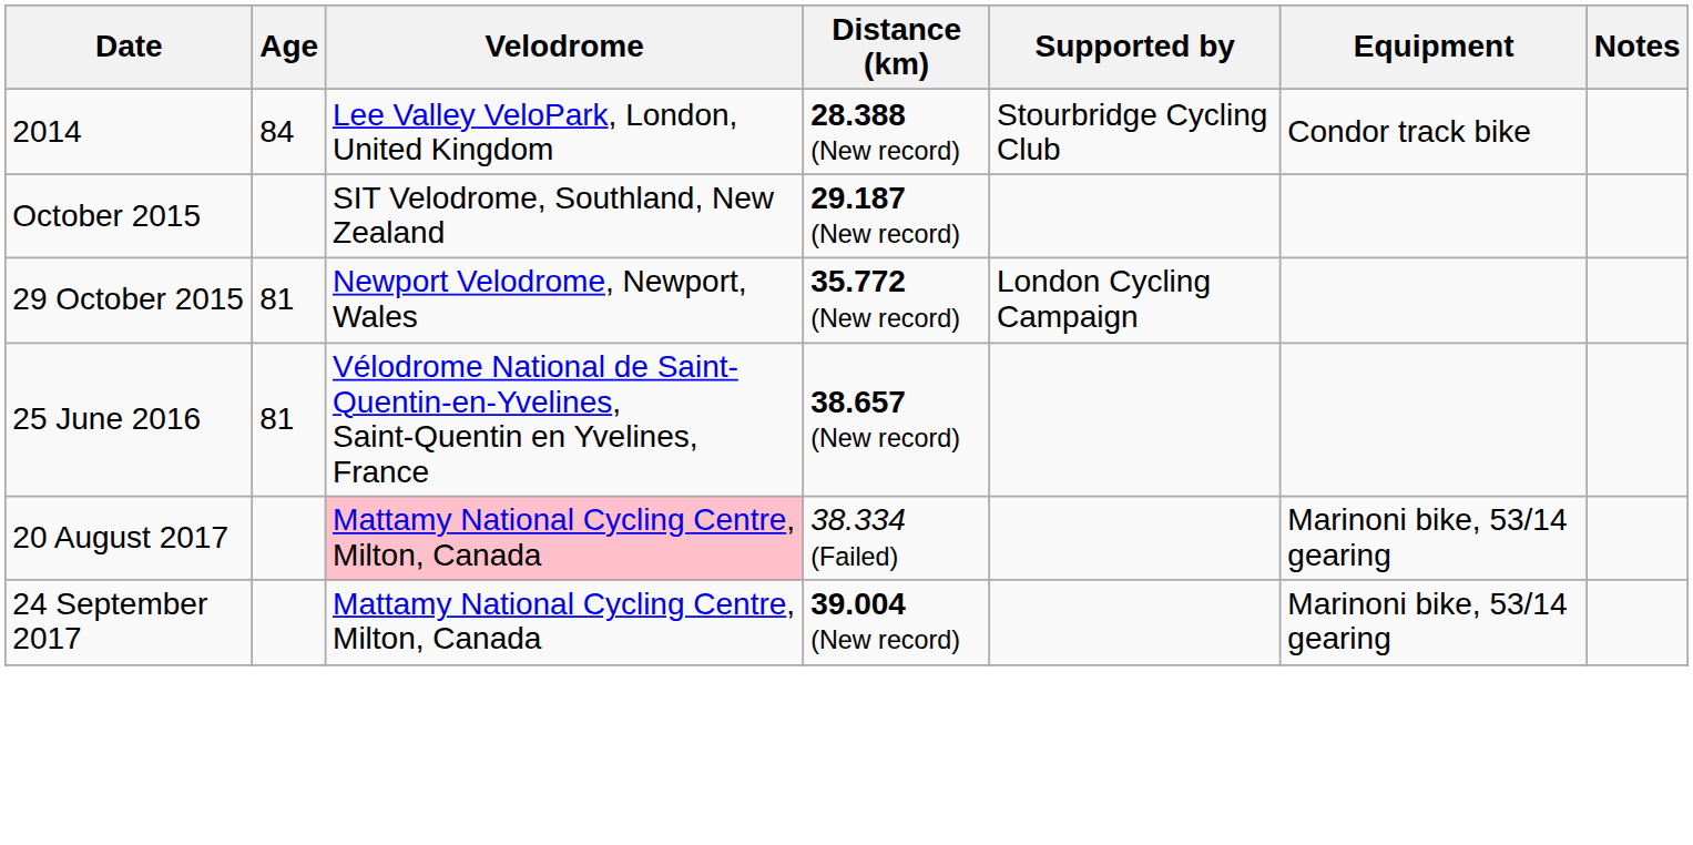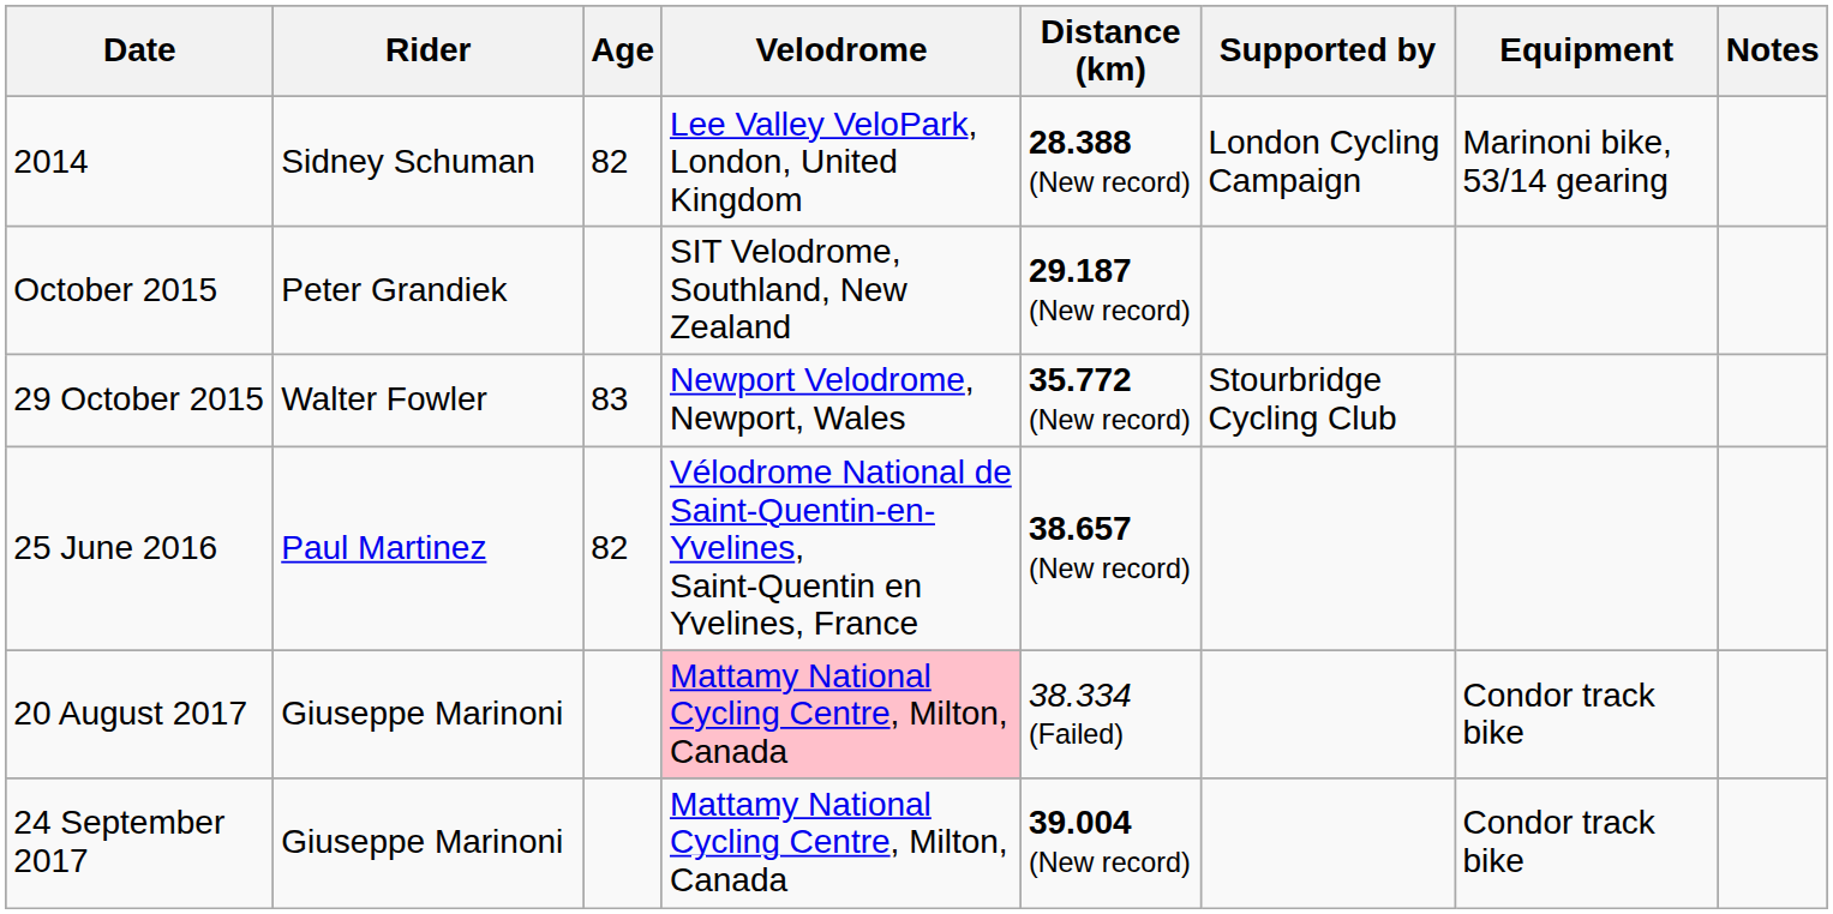 <table class="wikitable sortable mw-collapsible mw-collapsed" style="min-width:22em">
 <tr>
 <th width=120>Date</th>
+<th width=140>Rider</th>
 <th>Age</th>
 <th>Velodrome</th>
 <th>Distance (km)</th>
 <th>Supported by</th>
 <th>Equipment</th>
 <th>Notes</th>
 </tr>
 <tr>
 <td>2014</td>
-<td>84</td>
+<td> Sidney Schuman</td>
+<td>82</td>
 <td><a href='#'>Lee Valley VeloPark</a>, London, United Kingdom</td>
 <td><strong>28.388</strong><br><small>(New record)</small></td>
-<td>Stourbridge Cycling Club</td>
-<td>Condor track bike</td>
+<td>London Cycling Campaign</td>
+<td>Marinoni bike, 53/14 gearing</td>
 <td></td>
 </tr>
 <tr>
 <td>October 2015</td>
+<td> Peter Grandiek</td>
 <td></td>
 <td>SIT Velodrome, Southland, New Zealand</td>
 <td><strong>29.187</strong><br><small>(New record)</small></td>
 <td></td>
 <td></td>
 <td></td>
 </tr>
 <tr>
 <td>29 October 2015</td>
-<td>81</td>
+<td> Walter Fowler</td>
+<td>83</td>
 <td><a href='#'>Newport Velodrome</a>, Newport, Wales</td>
 <td><strong>35.772</strong><br><small>(New record)</small></td>
-<td>London Cycling Campaign</td>
+<td>Stourbridge Cycling Club</td>
 <td></td>
 <td></td>
 </tr>
 <tr>
 <td>25 June 2016</td>
-<td>81</td>
+<td> <a href='#'>Paul Martinez</a></td>
+<td>82</td>
 <td><a href='#'>Vélodrome National de Saint-Quentin-en-Yvelines</a>,<br>Saint-Quentin en Yvelines, France</td>
 <td><strong>38.657</strong><br><small>(New record)</small></td>
 <td></td>
 <td></td>
 <td></td>
 </tr>
 <tr>
 <td>20 August 2017</td>
+<td> Giuseppe Marinoni</td>
 <td></td>
 <td style="background: pink;"><a href='#'>Mattamy National Cycling Centre</a>, Milton, Canada</td>
 <td><em>38.334</em><br><small>(Failed)</small></td>
 <td></td>
-<td>Marinoni bike, 53/14 gearing</td>
+<td>Condor track bike</td>
 <td></td>
 </tr>
 <tr>
 <td>24 September 2017</td>
+<td> Giuseppe Marinoni</td>
 <td></td>
 <td><a href='#'>Mattamy National Cycling Centre</a>, Milton, Canada</td>
 <td><strong>39.004</strong><br><small>(New record)</small></td>
 <td></td>
-<td>Marinoni bike, 53/14 gearing</td>
+<td>Condor track bike</td>
 <td></td>
 </tr>
 </table>
